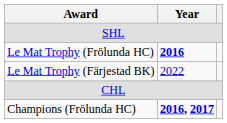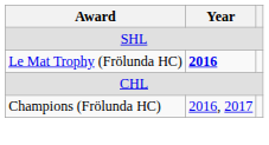 <table class="wikitable">
 <tr>
 <th>Award</th>
 <th>Year</th>
 <th></th>
 </tr>
 <tr ALIGN="center" bgcolor="#e0e0e0">
 <td colspan="3"><a href='#'>SHL</a></td>
 </tr>
 <tr>
 <td><a href='#'>Le Mat Trophy</a> (Frölunda HC)</td>
 <td><strong><a href='#'>2016</a></strong></td>
 <td></td>
 </tr>
-<tr>
-<td><a href='#'>Le Mat Trophy</a> (Färjestad BK)</td>
-<td><a href='#'>2022</a></td>
-<td></td>
-</tr>
 <tr ALIGN="center" bgcolor="#e0e0e0">
 <td colspan="3"><a href='#'>CHL</a></td>
 </tr>
 <tr>
 <td>Champions (Frölunda HC)</td>
-<td><strong><a href='#'>2016</a>, <a href='#'>2017</a></strong></td>
+<td><a href='#'>2016</a>, <a href='#'>2017</a></td>
 <td></td>
 </tr>
 </table>
